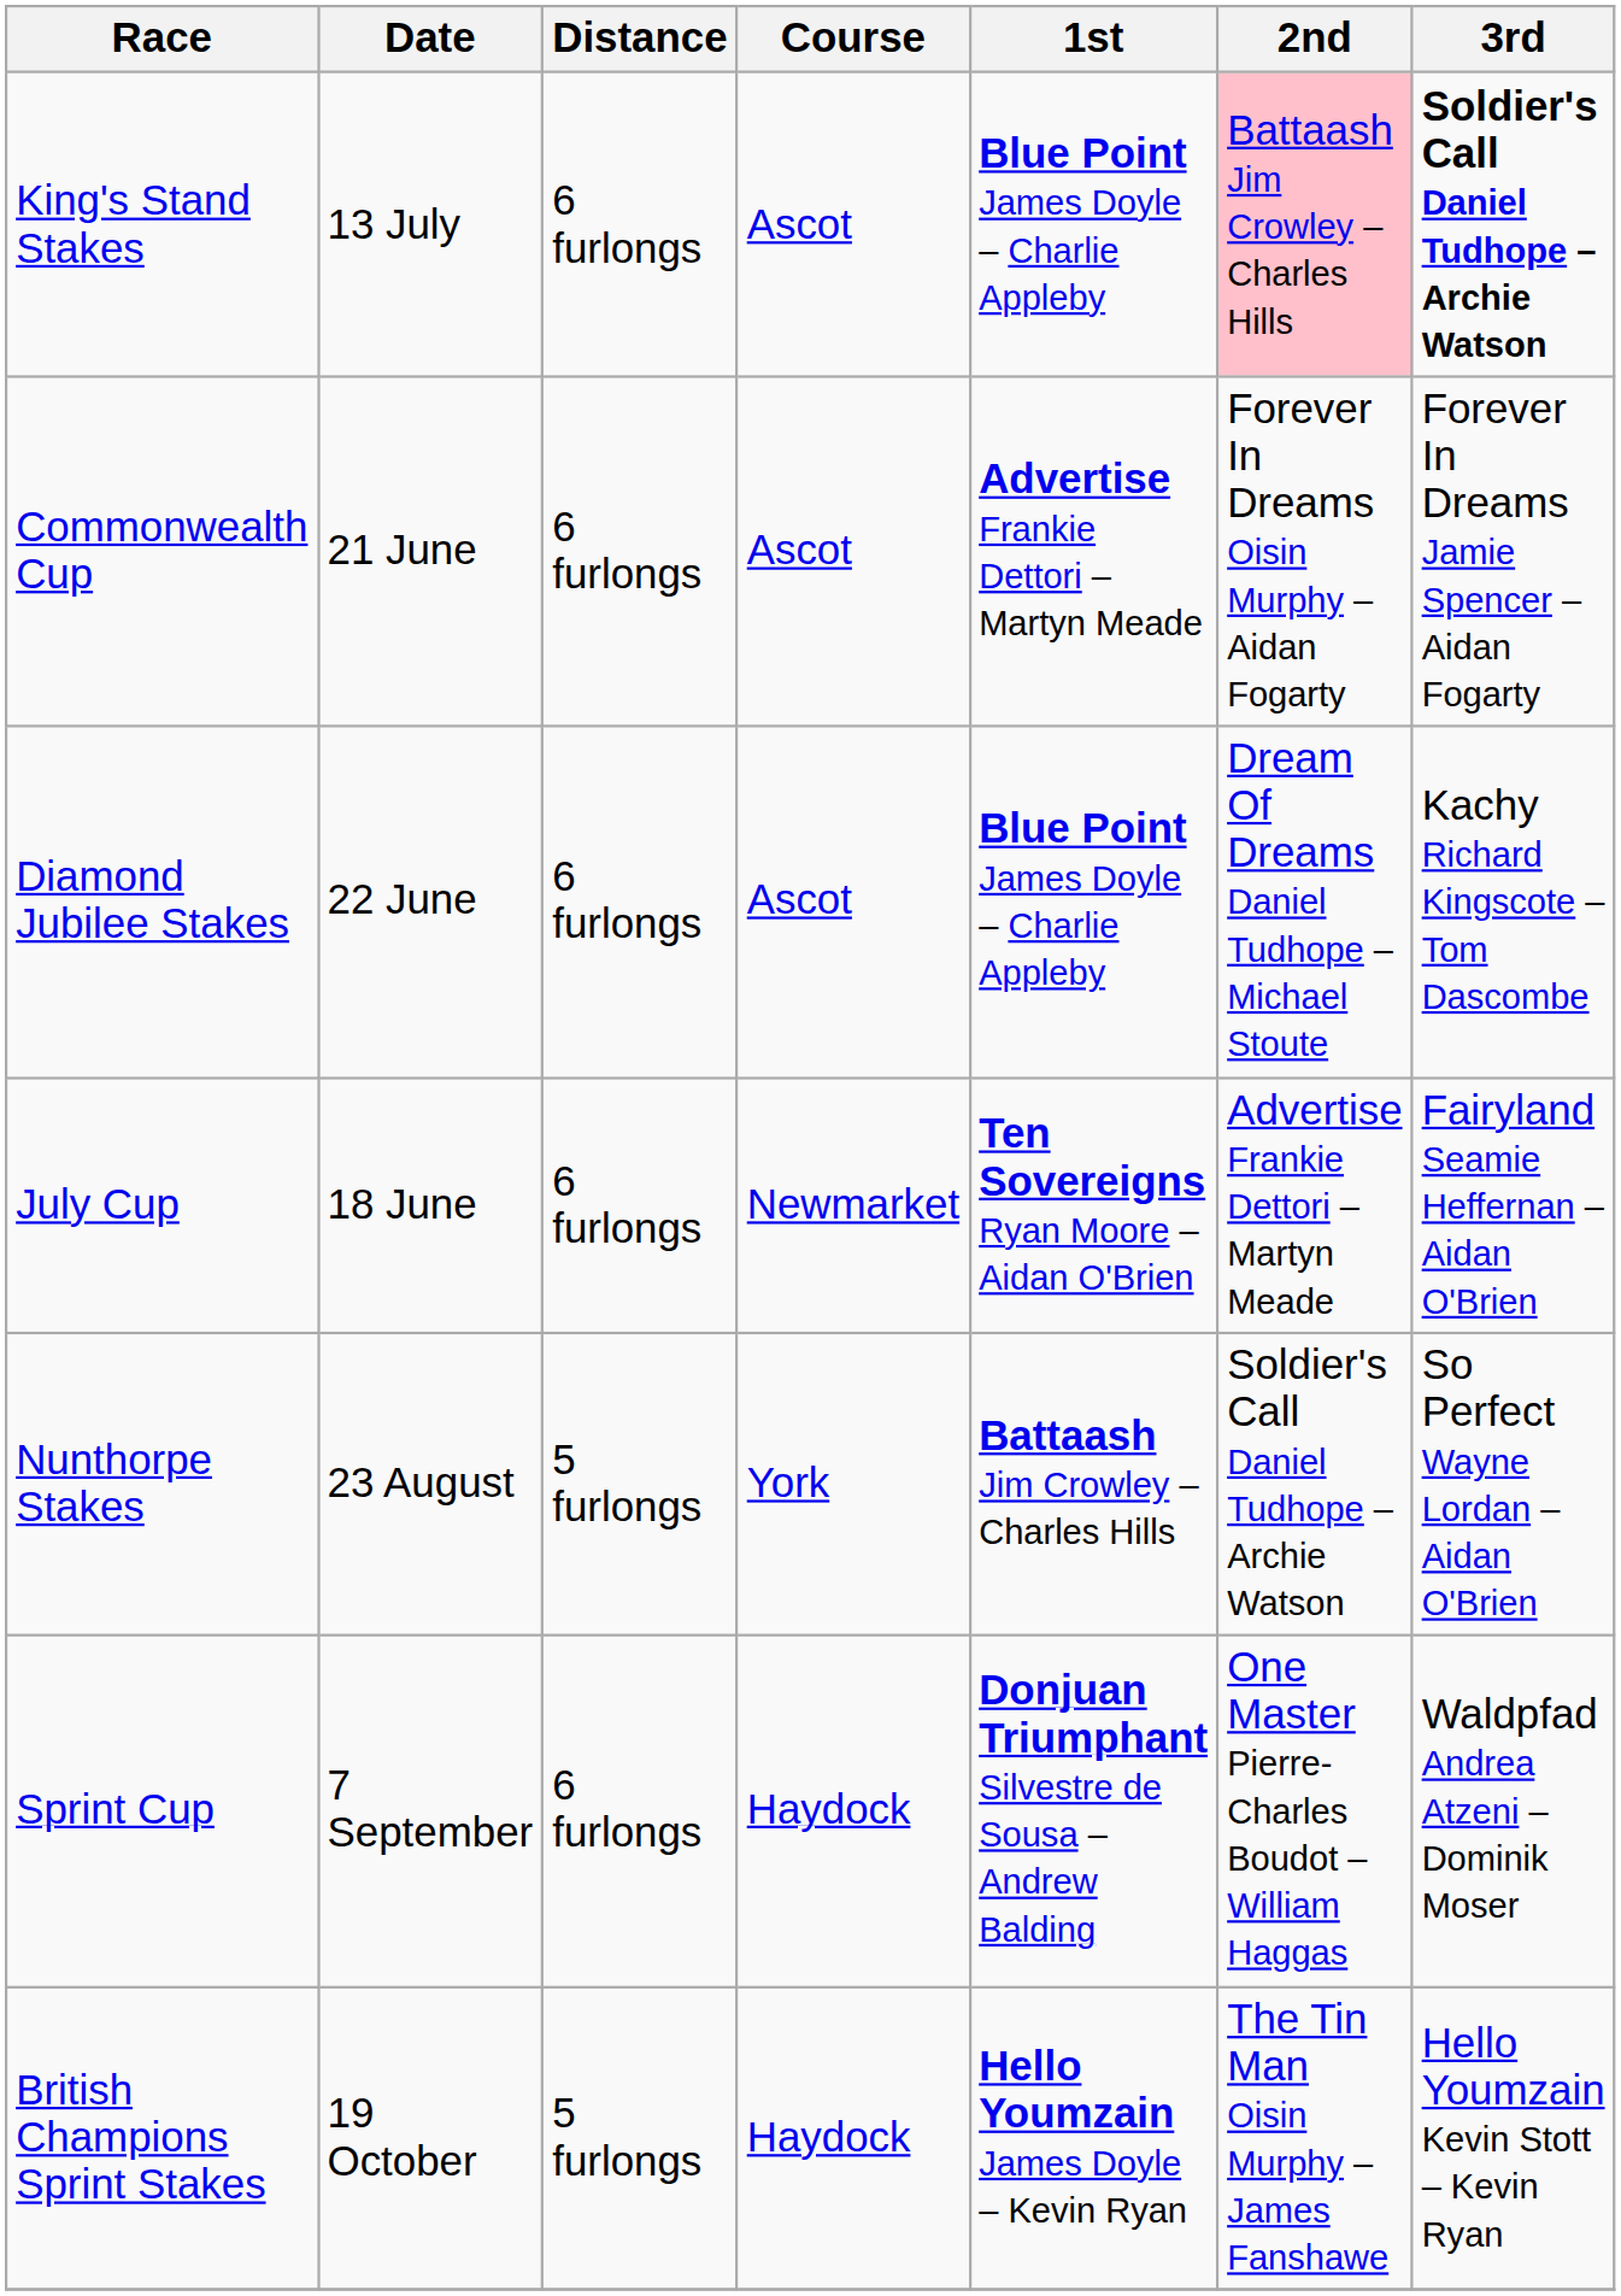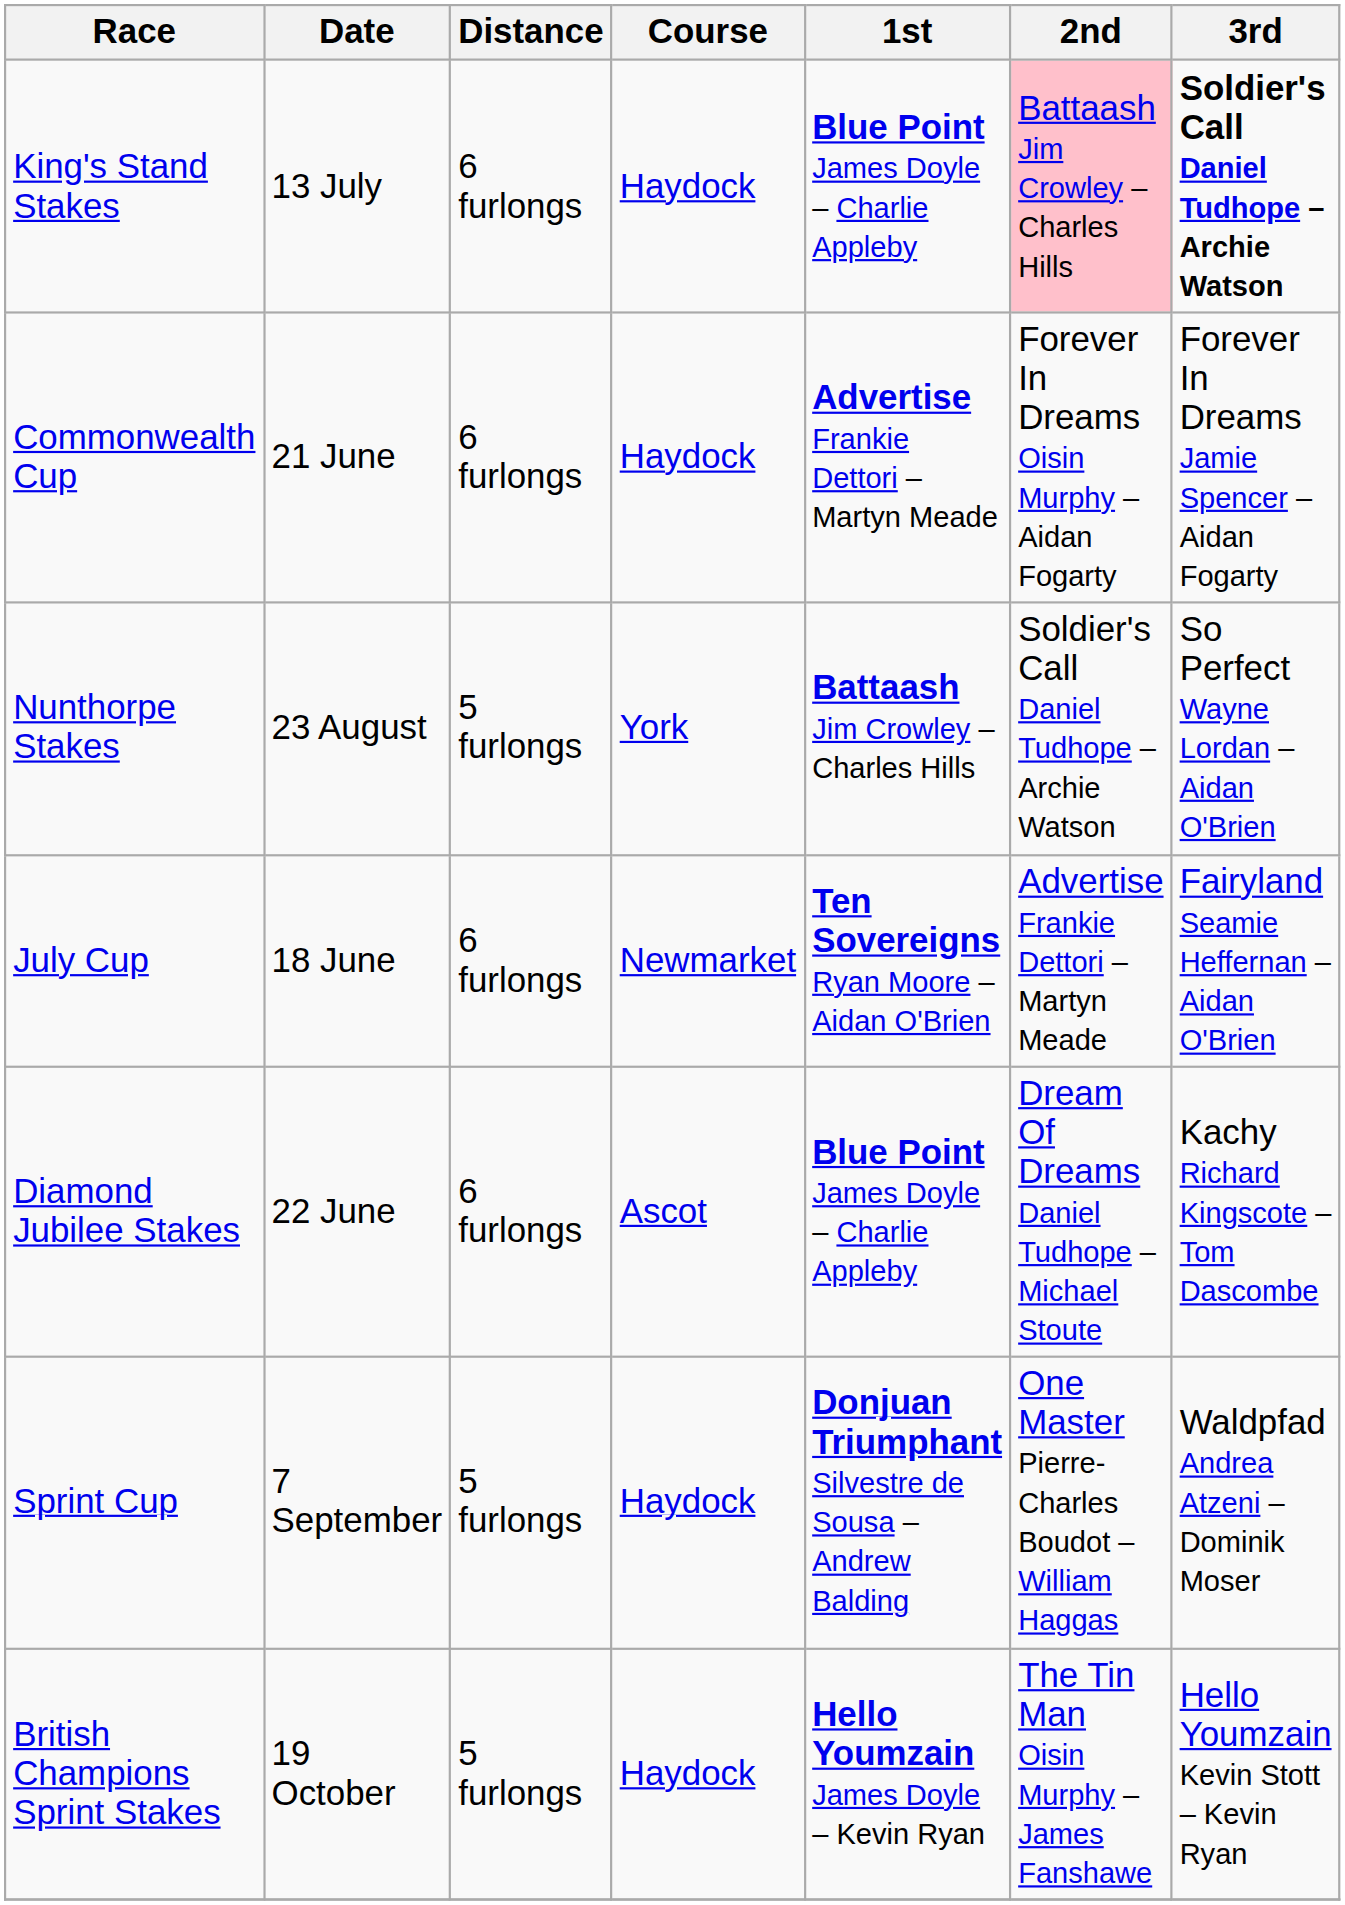 <table class="wikitable sortable">
 <tr>
 <th>Race</th>
 <th>Date</th>
 <th>Distance</th>
 <th>Course</th>
 <th>1st</th>
 <th>2nd</th>
 <th>3rd</th>
 </tr>
 <tr>
 <td><a href='#'>King's Stand Stakes</a></td>
 <td>13 July</td>
 <td>6 furlongs</td>
-<td><a href='#'>Ascot</a></td>
+<td><a href='#'>Haydock</a></td>
 <td><strong><a href='#'>Blue Point</a></strong><br><small><a href='#'>James Doyle</a> – <a href='#'>Charlie Appleby</a></small></td>
 <td style="background: pink;"><a href='#'>Battaash</a><br><small><a href='#'>Jim Crowley</a> – Charles Hills</small></td>
 <td><strong>Soldier's Call<br><small><a href='#'>Daniel Tudhope</a> – Archie Watson</small></strong></td>
 </tr>
 <tr>
 <td><a href='#'>Commonwealth Cup</a></td>
 <td>21 June</td>
 <td>6 furlongs</td>
-<td><a href='#'>Ascot</a></td>
+<td><a href='#'>Haydock</a></td>
 <td><strong><a href='#'>Advertise</a></strong><br><small><a href='#'>Frankie Dettori</a> – Martyn Meade</small></td>
 <td>Forever In Dreams<br><small><a href='#'>Oisin Murphy</a> – Aidan Fogarty</small></td>
 <td>Forever In Dreams<br><small><a href='#'>Jamie Spencer</a> – Aidan Fogarty</small></td>
+</tr>
+<tr>
+<td><a href='#'>Nunthorpe Stakes</a></td>
+<td>23 August</td>
+<td>5 furlongs</td>
+<td><a href='#'>York</a></td>
+<td><strong><a href='#'>Battaash</a></strong><br><small><a href='#'>Jim Crowley</a> – Charles Hills</small></td>
+<td>Soldier's Call<br><small><a href='#'>Daniel Tudhope</a> – Archie Watson</small></td>
+<td>So Perfect<br><small><a href='#'>Wayne Lordan</a> – <a href='#'>Aidan O'Brien</a></small></td>
+</tr>
+<tr>
+<td><a href='#'>July Cup</a></td>
+<td>18 June</td>
+<td>6 furlongs</td>
+<td><a href='#'>Newmarket</a></td>
+<td><strong><a href='#'>Ten Sovereigns</a></strong><br><small><a href='#'>Ryan Moore</a> – <a href='#'>Aidan O'Brien</a></small></td>
+<td><a href='#'>Advertise</a><br><small><a href='#'>Frankie Dettori</a> – Martyn Meade</small></td>
+<td><a href='#'>Fairyland</a><br><small><a href='#'>Seamie Heffernan</a> – <a href='#'>Aidan O'Brien</a></small></td>
 </tr>
 <tr>
 <td><a href='#'>Diamond Jubilee Stakes</a></td>
 <td>22 June</td>
 <td>6 furlongs</td>
 <td><a href='#'>Ascot</a></td>
 <td><strong><a href='#'>Blue Point</a></strong><br><small><a href='#'>James Doyle</a> – <a href='#'>Charlie Appleby</a></small></td>
 <td><a href='#'>Dream Of Dreams</a><br><small><a href='#'>Daniel Tudhope</a> – <a href='#'>Michael Stoute</a></small></td>
 <td>Kachy<br><small><a href='#'>Richard Kingscote</a> – <a href='#'>Tom Dascombe</a></small></td>
 </tr>
 <tr>
-<td><a href='#'>July Cup</a></td>
-<td>18 June</td>
-<td>6 furlongs</td>
-<td><a href='#'>Newmarket</a></td>
-<td><strong><a href='#'>Ten Sovereigns</a></strong><br><small><a href='#'>Ryan Moore</a> – <a href='#'>Aidan O'Brien</a></small></td>
-<td><a href='#'>Advertise</a><br><small><a href='#'>Frankie Dettori</a> – Martyn Meade</small></td>
-<td><a href='#'>Fairyland</a><br><small><a href='#'>Seamie Heffernan</a> – <a href='#'>Aidan O'Brien</a></small></td>
-</tr>
-<tr>
-<td><a href='#'>Nunthorpe Stakes</a></td>
-<td>23 August</td>
-<td>5 furlongs</td>
-<td><a href='#'>York</a></td>
-<td><strong><a href='#'>Battaash</a></strong><br><small><a href='#'>Jim Crowley</a> – Charles Hills</small></td>
-<td>Soldier's Call<br><small><a href='#'>Daniel Tudhope</a> – Archie Watson</small></td>
-<td>So Perfect<br><small><a href='#'>Wayne Lordan</a> – <a href='#'>Aidan O'Brien</a></small></td>
-</tr>
-<tr>
 <td><a href='#'>Sprint Cup</a></td>
 <td>7 September</td>
-<td>6 furlongs</td>
+<td>5 furlongs</td>
 <td><a href='#'>Haydock</a></td>
 <td><strong><a href='#'>Donjuan Triumphant</a></strong><br><small><a href='#'>Silvestre de Sousa</a> – <a href='#'>Andrew Balding</a></small></td>
 <td><a href='#'>One Master</a><br><small>Pierre-Charles Boudot – <a href='#'>William Haggas</a></small></td>
 <td>Waldpfad<br><small><a href='#'>Andrea Atzeni</a> – Dominik Moser</small></td>
 </tr>
 <tr>
 <td><a href='#'>British Champions<br>Sprint Stakes</a></td>
 <td>19 October</td>
 <td>5 furlongs</td>
 <td><a href='#'>Haydock</a></td>
 <td><strong><a href='#'>Hello Youmzain</a></strong><br><small><a href='#'>James Doyle</a> – Kevin Ryan</small></td>
 <td><a href='#'>The Tin Man</a><br><small><a href='#'>Oisin Murphy</a> – <a href='#'>James Fanshawe</a></small></td>
 <td><a href='#'>Hello Youmzain</a><br><small>Kevin Stott – Kevin Ryan</small></td>
 </tr>
 <tr>
 </tr>
 </table>
